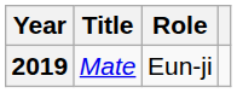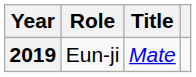 <table class="wikitable plainrowheaders">
 <tr>
 <th scope="col">Year</th>
+<th scope="col">Role</th>
 <th scope="col">Title</th>
-<th scope="col">Role</th>
 <th scope="col" class="unsortable"></th>
 </tr>
 <tr>
 <th scope="row">2019</th>
+<td>Eun-ji</td>
 <td><em><a href='#'>Mate</a></em></td>
-<td>Eun-ji</td>
 <td style="text-align:center"></td>
 </tr>
 </table>
